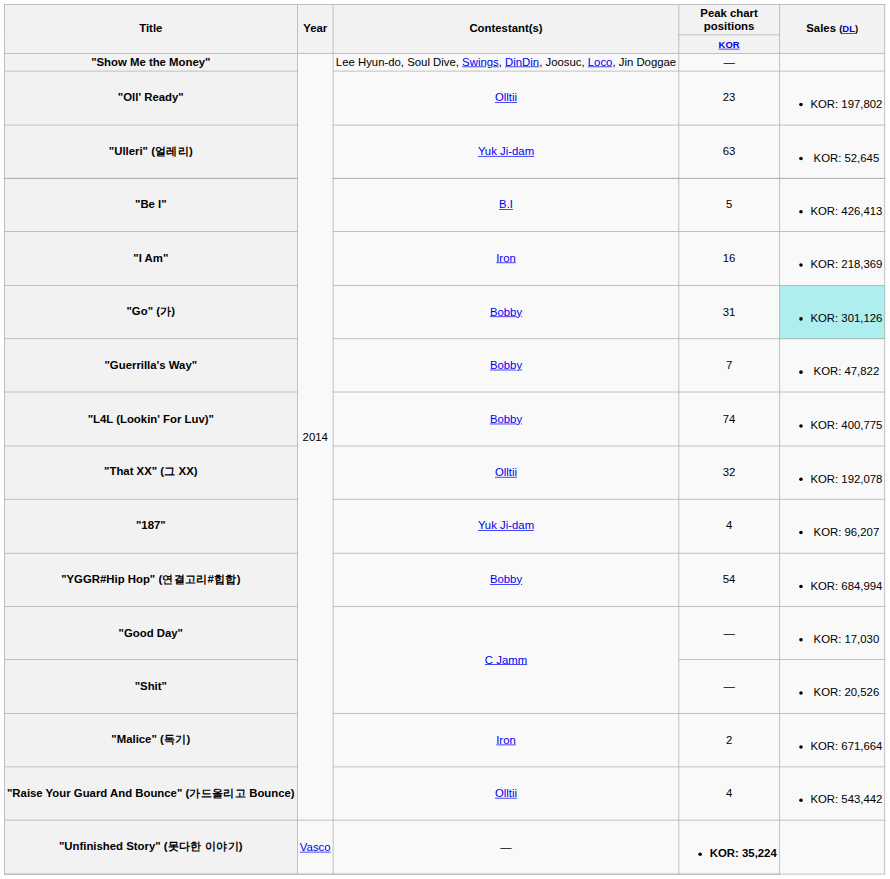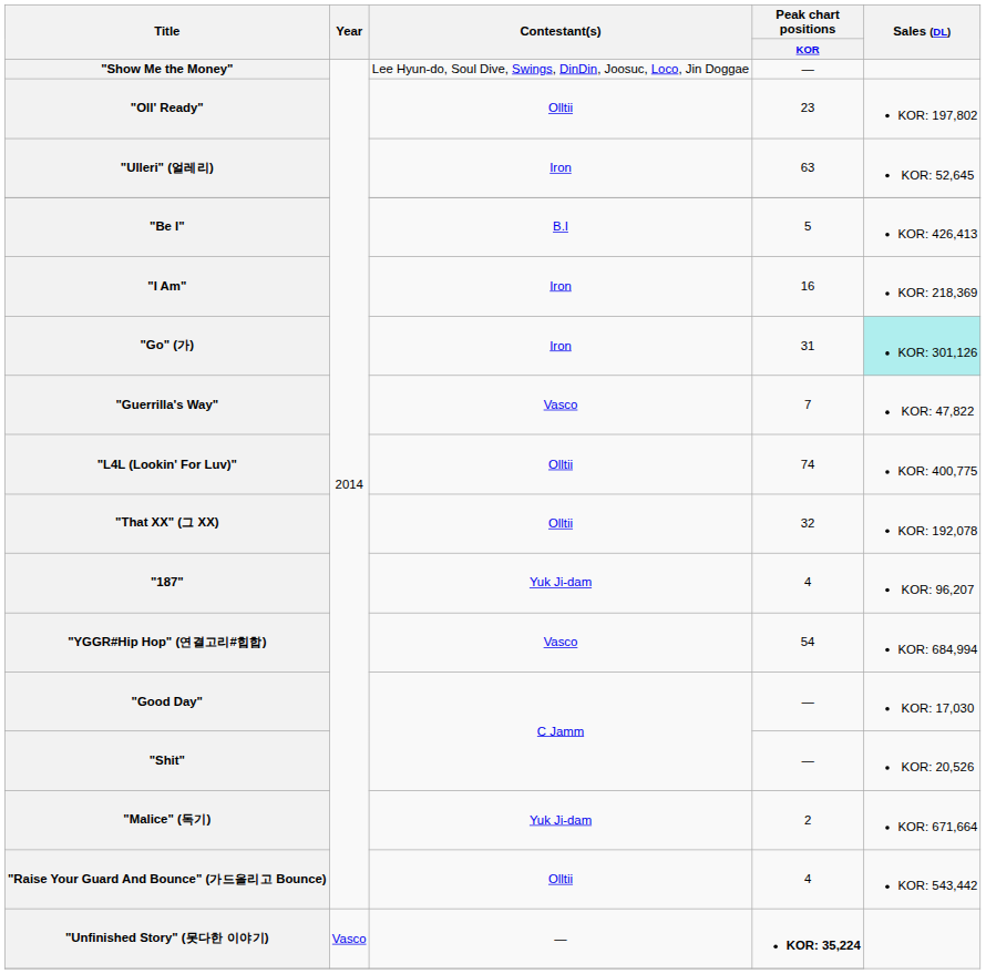 <table class="wikitable plainrowheaders" style="text-align:center">
 <tr>
 <th scope="col" rowspan="2">Title</th>
 <th scope="col" rowspan="2">Year</th>
 <th scope="col" rowspan="2">Contestant(s)</th>
 <th scope="col" colspan="1">Peak chart <br> positions</th>
 <th scope="col" rowspan="2">Sales <small>(<a href='#'>DL</a>)</small></th>
 </tr>
 <tr>
 <th><small><a href='#'>KOR</a></small><br></th>
 </tr>
 <tr>
 <th scope="row">"Show Me the Money"</th>
 <td rowspan="16">2014</td>
 <td>Lee Hyun-do, Soul Dive, <a href='#'>Swings</a>, <a href='#'>DinDin</a>, Joosuc, <a href='#'>Loco</a>, Jin Doggae</td>
 <td>—</td>
 <td></td>
 </tr>
 <tr>
 <th scope="row">"Oll' Ready"</th>
 <td><a href='#'>Olltii</a></td>
 <td>23</td>
 <td><br><ul><li>KOR: 197,802</li></ul></td>
 </tr>
 <tr>
 <th scope="row">"Ulleri" (얼레리)</th>
-<td><a href='#'>Yuk Ji-dam</a></td>
+<td><a href='#'>Iron</a></td>
 <td>63</td>
 <td><br><ul><li>KOR: 52,645</li></ul></td>
 </tr>
 <tr>
 </tr>
 <tr>
 <th scope="row">"Be I"</th>
 <td><a href='#'>B.I</a></td>
 <td>5</td>
 <td><br><ul><li>KOR: 426,413</li></ul></td>
 </tr>
 <tr>
 <th scope="row">"I Am"</th>
 <td><a href='#'>Iron</a></td>
 <td>16</td>
 <td><br><ul><li>KOR: 218,369</li></ul></td>
 </tr>
 <tr>
 <th scope="row">"Go" (가)</th>
-<td><a href='#'>Bobby</a></td>
+<td><a href='#'>Iron</a></td>
 <td>31</td>
 <td style="background: paleturquoise;"><br><ul><li>KOR: 301,126</li></ul></td>
 </tr>
 <tr>
 <th scope="row">"Guerrilla's Way"</th>
-<td><a href='#'>Bobby</a></td>
+<td><a href='#'>Vasco</a></td>
 <td>7</td>
 <td><br><ul><li>KOR: 47,822</li></ul></td>
 </tr>
 <tr>
 <th scope="row">"L4L (Lookin' For Luv)"<br></th>
-<td><a href='#'>Bobby</a></td>
+<td><a href='#'>Olltii</a></td>
 <td>74</td>
 <td><br><ul><li>KOR: 400,775</li></ul></td>
 </tr>
 <tr>
 <th scope="row">"That XX" (그 XX)<br></th>
 <td><a href='#'>Olltii</a></td>
 <td>32</td>
 <td><br><ul><li>KOR: 192,078</li></ul></td>
 </tr>
 <tr>
 <th scope="row">"187"<br></th>
 <td><a href='#'>Yuk Ji-dam</a></td>
 <td>4</td>
 <td><br><ul><li>KOR: 96,207</li></ul></td>
 </tr>
 <tr>
 <th scope="row">"YGGR#Hip Hop" (연결고리#힙합)</th>
-<td><a href='#'>Bobby</a></td>
+<td><a href='#'>Vasco</a></td>
 <td>54</td>
 <td><br><ul><li>KOR: 684,994</li></ul></td>
 </tr>
 <tr>
 <th scope="row">"Good Day"<br></th>
 <td rowspan="2"><a href='#'>C Jamm</a></td>
 <td>—</td>
 <td><br><ul><li>KOR: 17,030</li></ul></td>
 </tr>
 <tr>
 <th scope="row">"Shit"</th>
 <td>—</td>
 <td><br><ul><li>KOR: 20,526</li></ul></td>
 </tr>
 <tr>
 <th scope="row">"Malice" (독기)</th>
-<td><a href='#'>Iron</a></td>
+<td><a href='#'>Yuk Ji-dam</a></td>
 <td>2</td>
 <td><br><ul><li>KOR: 671,664</li></ul></td>
 </tr>
 <tr>
 <th scope="row">"Raise Your Guard And Bounce" (가드올리고 Bounce)</th>
 <td><a href='#'>Olltii</a></td>
 <td>4</td>
 <td><br><ul><li>KOR: 543,442</li></ul></td>
 </tr>
 <tr>
 <th scope="row">"Unfinished Story" (못다한 이야기)<br></th>
 <td><a href='#'>Vasco</a></td>
 <td>—</td>
 <td><strong><br><ul><li>KOR: 35,224</li></ul></strong></td>
 </tr>
 <tr>
 </tr>
 </table>
